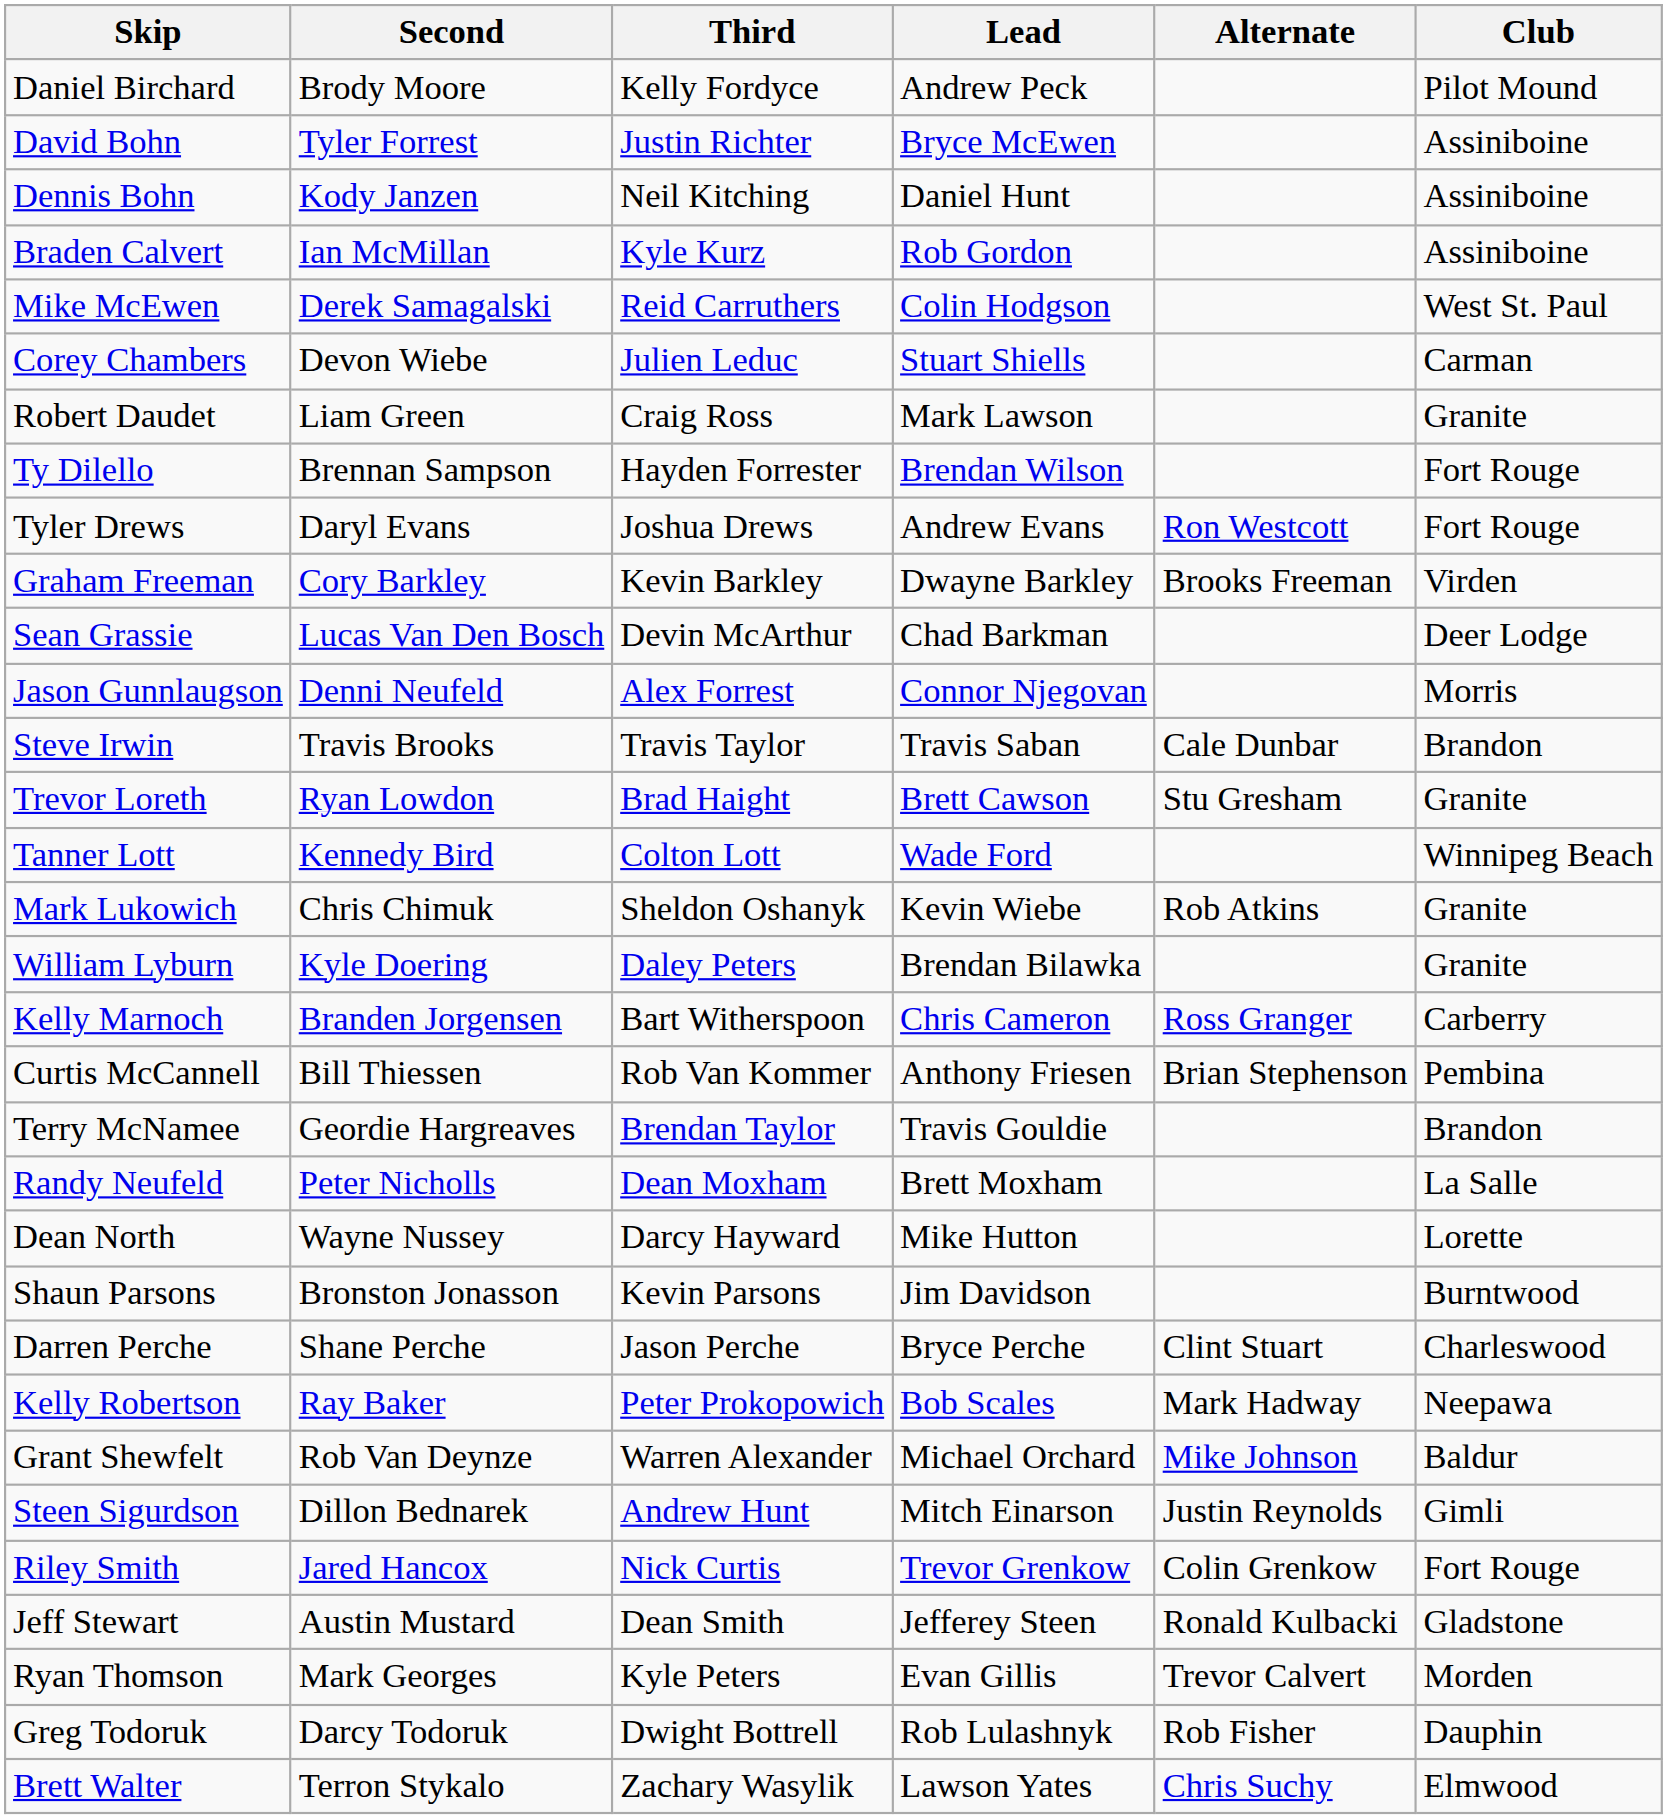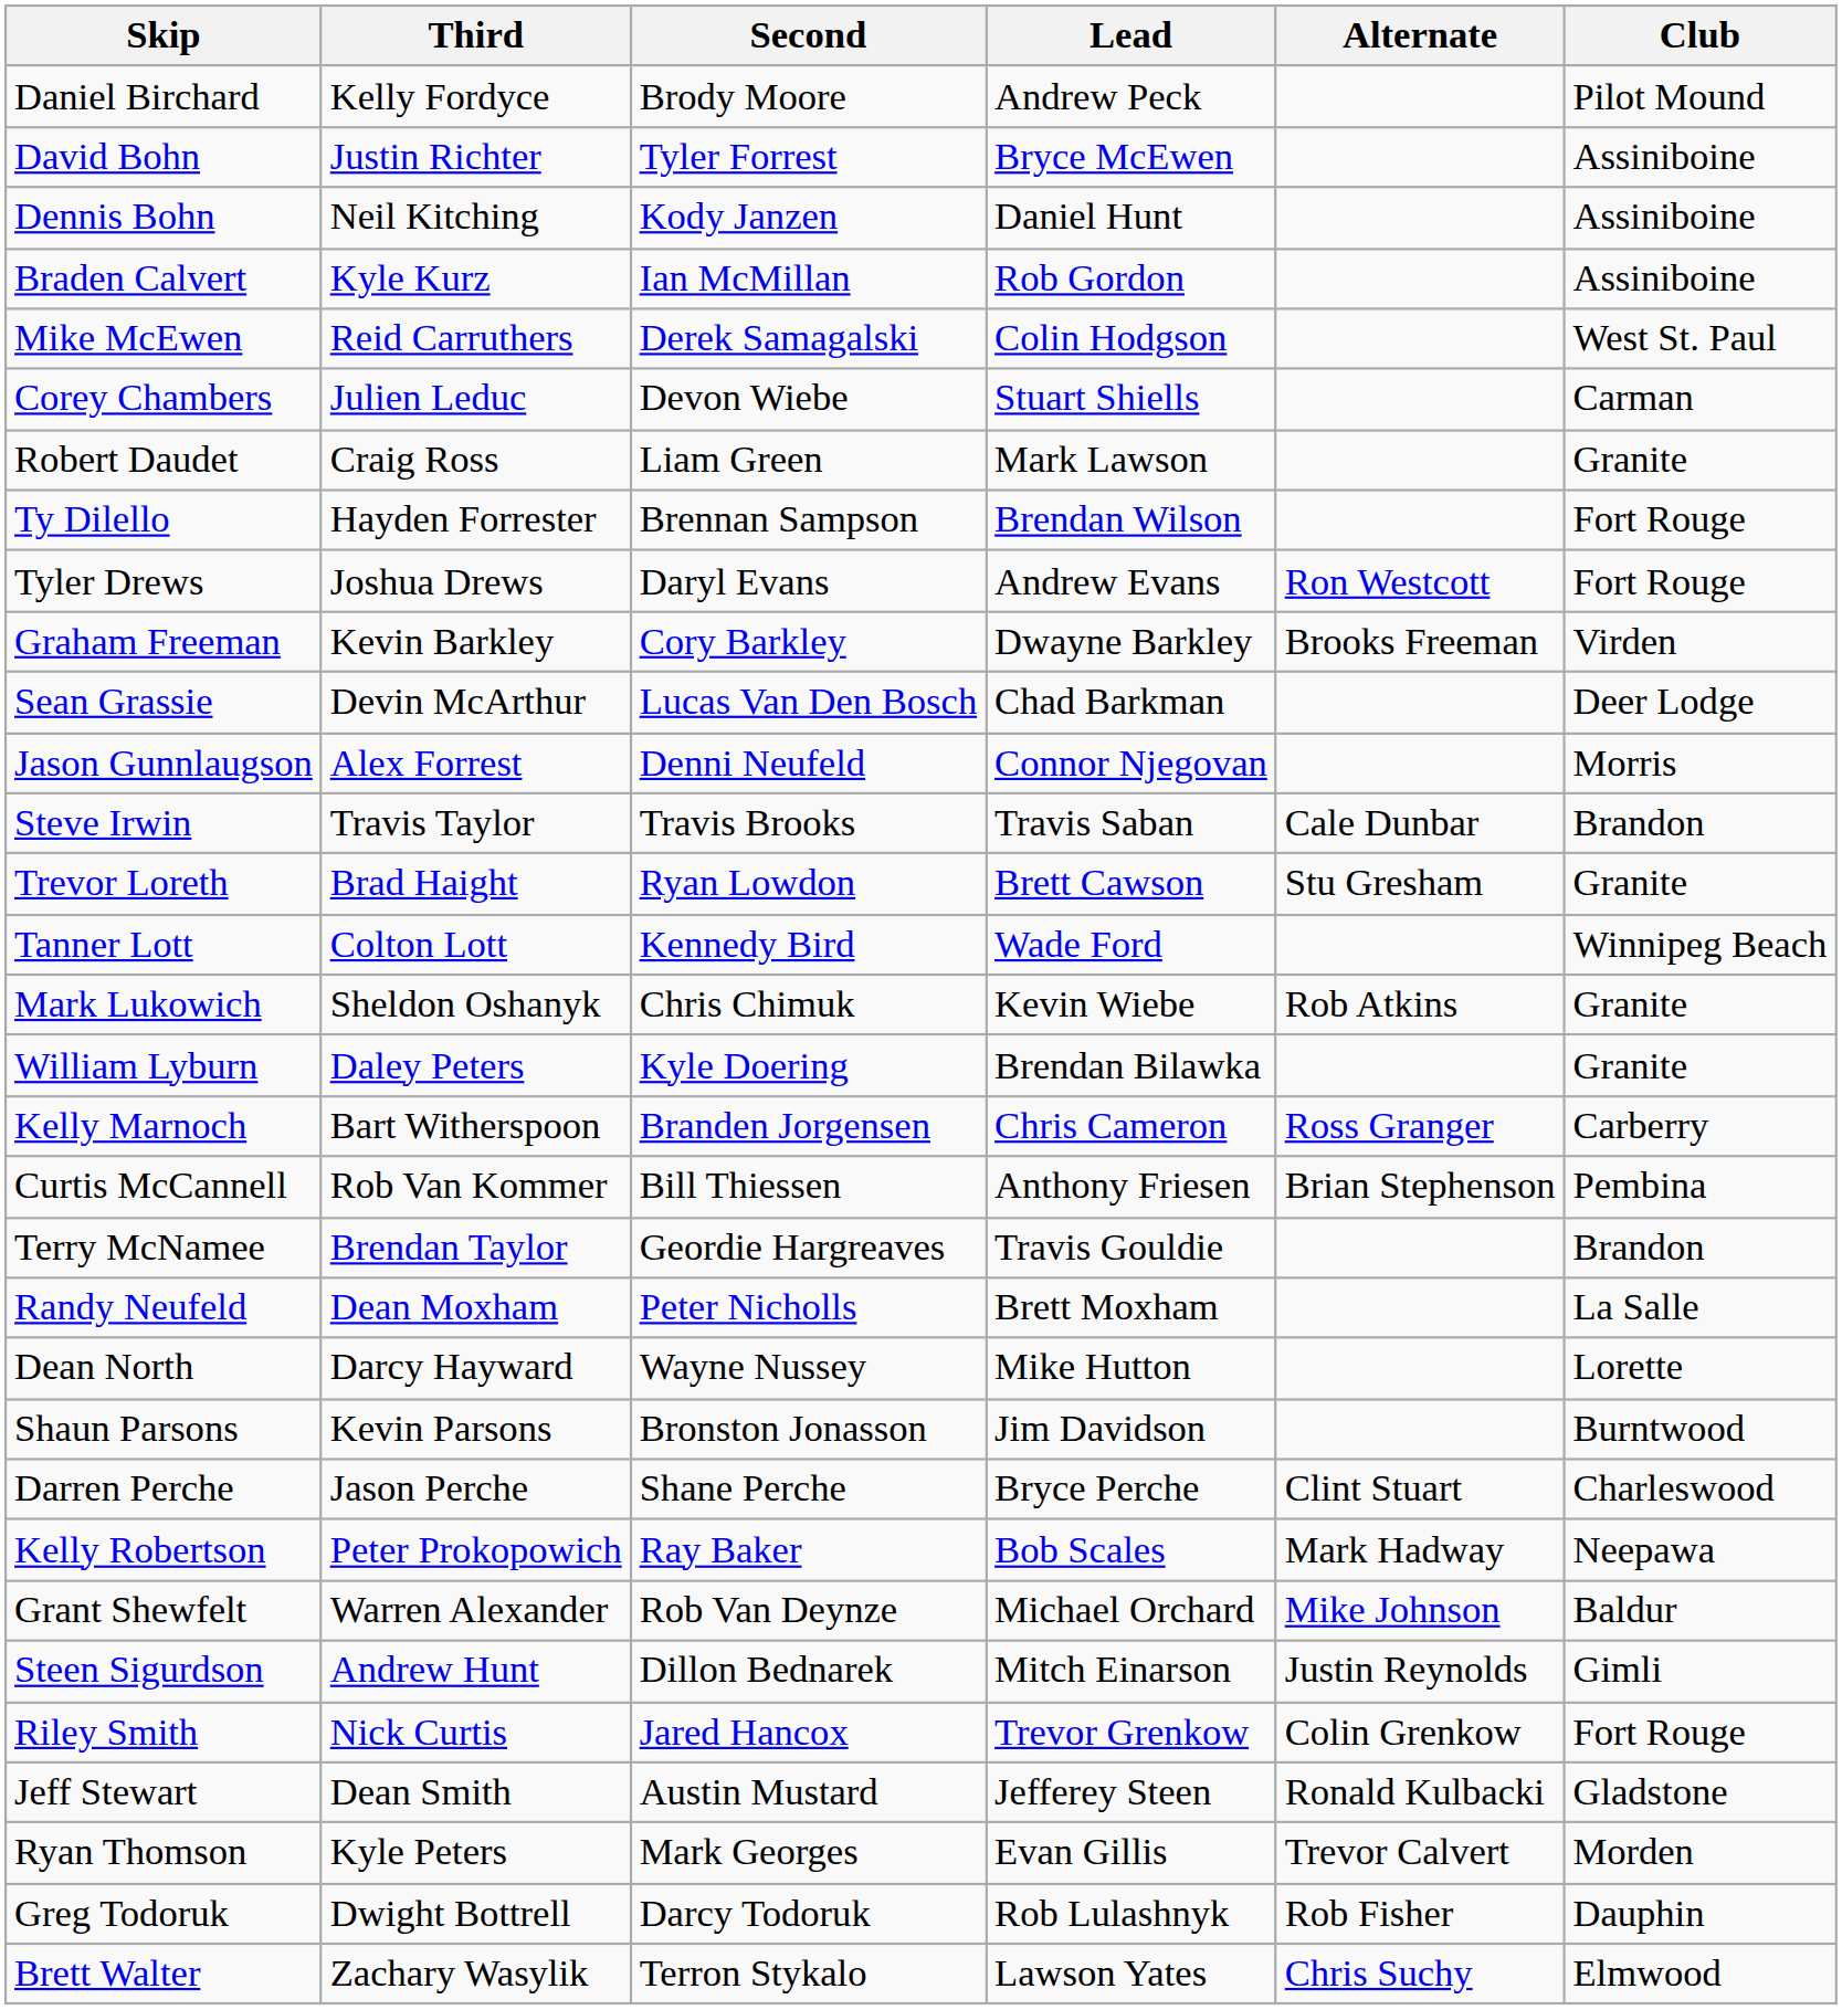 <table class="wikitable sortable">
 <tr>
 <th>Skip</th>
+<th>Third</th>
 <th>Second</th>
-<th>Third</th>
 <th>Lead</th>
 <th>Alternate</th>
 <th>Club</th>
 </tr>
 <tr>
 <td>Daniel Birchard</td>
+<td>Kelly Fordyce</td>
 <td>Brody Moore</td>
-<td>Kelly Fordyce</td>
 <td>Andrew Peck</td>
 <td></td>
 <td>Pilot Mound</td>
 </tr>
 <tr>
 <td><a href='#'>David Bohn</a></td>
+<td><a href='#'>Justin Richter</a></td>
 <td><a href='#'>Tyler Forrest</a></td>
-<td><a href='#'>Justin Richter</a></td>
 <td><a href='#'>Bryce McEwen</a></td>
 <td></td>
 <td>Assiniboine</td>
 </tr>
 <tr>
 <td><a href='#'>Dennis Bohn</a></td>
+<td>Neil Kitching</td>
 <td><a href='#'>Kody Janzen</a></td>
-<td>Neil Kitching</td>
 <td>Daniel Hunt</td>
 <td></td>
 <td>Assiniboine</td>
 </tr>
 <tr>
 <td><a href='#'>Braden Calvert</a></td>
+<td><a href='#'>Kyle Kurz</a></td>
 <td><a href='#'>Ian McMillan</a></td>
-<td><a href='#'>Kyle Kurz</a></td>
 <td><a href='#'>Rob Gordon</a></td>
 <td></td>
 <td>Assiniboine</td>
 </tr>
 <tr>
 <td><a href='#'>Mike McEwen</a></td>
+<td><a href='#'>Reid Carruthers</a></td>
 <td><a href='#'>Derek Samagalski</a></td>
-<td><a href='#'>Reid Carruthers</a></td>
 <td><a href='#'>Colin Hodgson</a></td>
 <td></td>
 <td>West St. Paul</td>
 </tr>
 <tr>
 <td><a href='#'>Corey Chambers</a></td>
+<td><a href='#'>Julien Leduc</a></td>
 <td>Devon Wiebe</td>
-<td><a href='#'>Julien Leduc</a></td>
 <td><a href='#'>Stuart Shiells</a></td>
 <td></td>
 <td>Carman</td>
 </tr>
 <tr>
 <td>Robert Daudet</td>
+<td>Craig Ross</td>
 <td>Liam Green</td>
-<td>Craig Ross</td>
 <td>Mark Lawson</td>
 <td></td>
 <td>Granite</td>
 </tr>
 <tr>
 <td><a href='#'>Ty Dilello</a></td>
+<td>Hayden Forrester</td>
 <td>Brennan Sampson</td>
-<td>Hayden Forrester</td>
 <td><a href='#'>Brendan Wilson</a></td>
 <td></td>
 <td>Fort Rouge</td>
 </tr>
 <tr>
 <td>Tyler Drews</td>
+<td>Joshua Drews</td>
 <td>Daryl Evans</td>
-<td>Joshua Drews</td>
 <td>Andrew Evans</td>
 <td><a href='#'>Ron Westcott</a></td>
 <td>Fort Rouge</td>
 </tr>
 <tr>
 <td><a href='#'>Graham Freeman</a></td>
+<td>Kevin Barkley</td>
 <td><a href='#'>Cory Barkley</a></td>
-<td>Kevin Barkley</td>
 <td>Dwayne Barkley</td>
 <td>Brooks Freeman</td>
 <td>Virden</td>
 </tr>
 <tr>
 <td><a href='#'>Sean Grassie</a></td>
+<td>Devin McArthur</td>
 <td><a href='#'>Lucas Van Den Bosch</a></td>
-<td>Devin McArthur</td>
 <td>Chad Barkman</td>
 <td></td>
 <td>Deer Lodge</td>
 </tr>
 <tr>
 <td><a href='#'>Jason Gunnlaugson</a></td>
+<td><a href='#'>Alex Forrest</a></td>
 <td><a href='#'>Denni Neufeld</a></td>
-<td><a href='#'>Alex Forrest</a></td>
 <td><a href='#'>Connor Njegovan</a></td>
 <td></td>
 <td>Morris</td>
 </tr>
 <tr>
 <td><a href='#'>Steve Irwin</a></td>
+<td>Travis Taylor</td>
 <td>Travis Brooks</td>
-<td>Travis Taylor</td>
 <td>Travis Saban</td>
 <td>Cale Dunbar</td>
 <td>Brandon</td>
 </tr>
 <tr>
 <td><a href='#'>Trevor Loreth</a></td>
+<td><a href='#'>Brad Haight</a></td>
 <td><a href='#'>Ryan Lowdon</a></td>
-<td><a href='#'>Brad Haight</a></td>
 <td><a href='#'>Brett Cawson</a></td>
 <td>Stu Gresham</td>
 <td>Granite</td>
 </tr>
 <tr>
 <td><a href='#'>Tanner Lott</a></td>
+<td><a href='#'>Colton Lott</a></td>
 <td><a href='#'>Kennedy Bird</a></td>
-<td><a href='#'>Colton Lott</a></td>
 <td><a href='#'>Wade Ford</a></td>
 <td></td>
 <td>Winnipeg Beach</td>
 </tr>
 <tr>
 <td><a href='#'>Mark Lukowich</a></td>
+<td>Sheldon Oshanyk</td>
 <td>Chris Chimuk</td>
-<td>Sheldon Oshanyk</td>
 <td>Kevin Wiebe</td>
 <td>Rob Atkins</td>
 <td>Granite</td>
 </tr>
 <tr>
 <td><a href='#'>William Lyburn</a></td>
+<td><a href='#'>Daley Peters</a></td>
 <td><a href='#'>Kyle Doering</a></td>
-<td><a href='#'>Daley Peters</a></td>
 <td>Brendan Bilawka</td>
 <td></td>
 <td>Granite</td>
 </tr>
 <tr>
 <td><a href='#'>Kelly Marnoch</a></td>
+<td>Bart Witherspoon</td>
 <td><a href='#'>Branden Jorgensen</a></td>
-<td>Bart Witherspoon</td>
 <td><a href='#'>Chris Cameron</a></td>
 <td><a href='#'>Ross Granger</a></td>
 <td>Carberry</td>
 </tr>
 <tr>
 <td>Curtis McCannell</td>
+<td>Rob Van Kommer</td>
 <td>Bill Thiessen</td>
-<td>Rob Van Kommer</td>
 <td>Anthony Friesen</td>
 <td>Brian Stephenson</td>
 <td>Pembina</td>
 </tr>
 <tr>
 <td>Terry McNamee</td>
+<td><a href='#'>Brendan Taylor</a></td>
 <td>Geordie Hargreaves</td>
-<td><a href='#'>Brendan Taylor</a></td>
 <td>Travis Gouldie</td>
 <td></td>
 <td>Brandon</td>
 </tr>
 <tr>
 <td><a href='#'>Randy Neufeld</a></td>
+<td><a href='#'>Dean Moxham</a></td>
 <td><a href='#'>Peter Nicholls</a></td>
-<td><a href='#'>Dean Moxham</a></td>
 <td>Brett Moxham</td>
 <td></td>
 <td>La Salle</td>
 </tr>
 <tr>
 <td>Dean North</td>
+<td>Darcy Hayward</td>
 <td>Wayne Nussey</td>
-<td>Darcy Hayward</td>
 <td>Mike Hutton</td>
 <td></td>
 <td>Lorette</td>
 </tr>
 <tr>
 <td>Shaun Parsons</td>
+<td>Kevin Parsons</td>
 <td>Bronston Jonasson</td>
-<td>Kevin Parsons</td>
 <td>Jim Davidson</td>
 <td></td>
 <td>Burntwood</td>
 </tr>
 <tr>
 <td>Darren Perche</td>
+<td>Jason Perche</td>
 <td>Shane Perche</td>
-<td>Jason Perche</td>
 <td>Bryce Perche</td>
 <td>Clint Stuart</td>
 <td>Charleswood</td>
 </tr>
 <tr>
 <td><a href='#'>Kelly Robertson</a></td>
+<td><a href='#'>Peter Prokopowich</a></td>
 <td><a href='#'>Ray Baker</a></td>
-<td><a href='#'>Peter Prokopowich</a></td>
 <td><a href='#'>Bob Scales</a></td>
 <td>Mark Hadway</td>
 <td>Neepawa</td>
 </tr>
 <tr>
 <td>Grant Shewfelt</td>
+<td>Warren Alexander</td>
 <td>Rob Van Deynze</td>
-<td>Warren Alexander</td>
 <td>Michael Orchard</td>
 <td><a href='#'>Mike Johnson</a></td>
 <td>Baldur</td>
 </tr>
 <tr>
 <td><a href='#'>Steen Sigurdson</a></td>
+<td><a href='#'>Andrew Hunt</a></td>
 <td>Dillon Bednarek</td>
-<td><a href='#'>Andrew Hunt</a></td>
 <td>Mitch Einarson</td>
 <td>Justin Reynolds</td>
 <td>Gimli</td>
 </tr>
 <tr>
 <td><a href='#'>Riley Smith</a></td>
+<td><a href='#'>Nick Curtis</a></td>
 <td><a href='#'>Jared Hancox</a></td>
-<td><a href='#'>Nick Curtis</a></td>
 <td><a href='#'>Trevor Grenkow</a></td>
 <td>Colin Grenkow</td>
 <td>Fort Rouge</td>
 </tr>
 <tr>
 <td>Jeff Stewart</td>
+<td>Dean Smith</td>
 <td>Austin Mustard</td>
-<td>Dean Smith</td>
 <td>Jefferey Steen</td>
 <td>Ronald Kulbacki</td>
 <td>Gladstone</td>
 </tr>
 <tr>
 <td>Ryan Thomson</td>
+<td>Kyle Peters</td>
 <td>Mark Georges</td>
-<td>Kyle Peters</td>
 <td>Evan Gillis</td>
 <td>Trevor Calvert</td>
 <td>Morden</td>
 </tr>
 <tr>
 <td>Greg Todoruk</td>
+<td>Dwight Bottrell</td>
 <td>Darcy Todoruk</td>
-<td>Dwight Bottrell</td>
 <td>Rob Lulashnyk</td>
 <td>Rob Fisher</td>
 <td>Dauphin</td>
 </tr>
 <tr>
 <td><a href='#'>Brett Walter</a></td>
+<td>Zachary Wasylik</td>
 <td>Terron Stykalo</td>
-<td>Zachary Wasylik</td>
 <td>Lawson Yates</td>
 <td><a href='#'>Chris Suchy</a></td>
 <td>Elmwood</td>
 </tr>
 </table>
